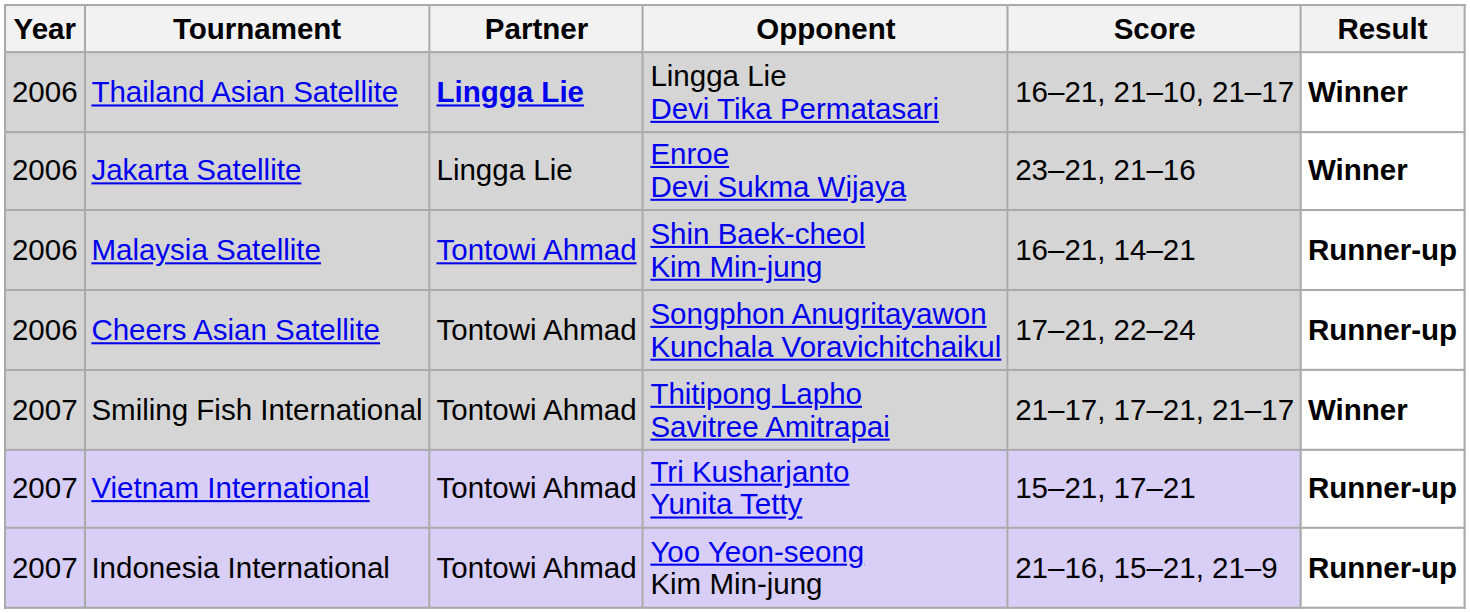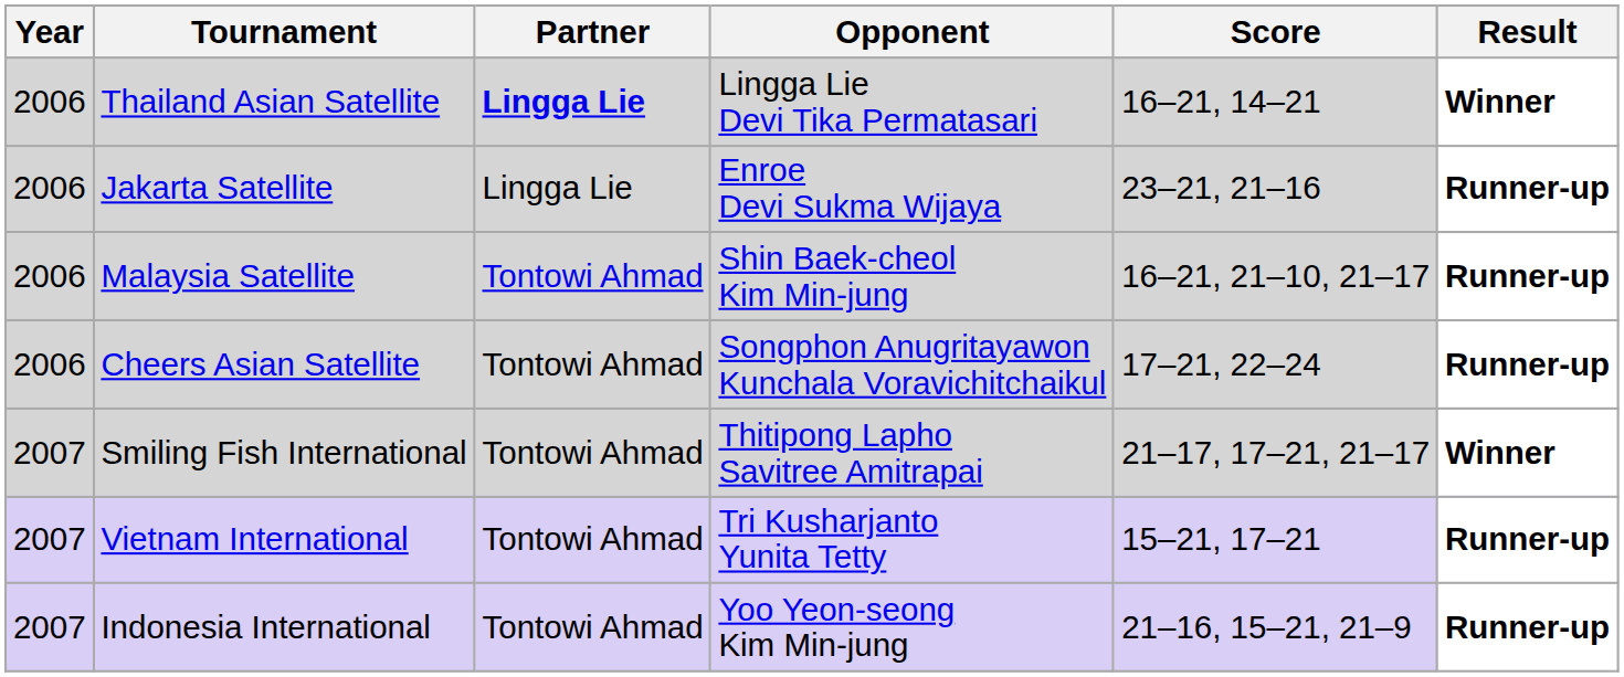 <table class="sortable wikitable" style="font-size: 90%;">
 <tr>
 <th>Year</th>
 <th>Tournament</th>
 <th>Partner</th>
 <th>Opponent</th>
 <th>Score</th>
 <th>Result</th>
 </tr>
 <tr style="background:#D5D5D5">
 <td align="center">2006</td>
 <td align="left"><a href='#'>Thailand Asian Satellite</a></td>
 <td align="left"><strong> <a href='#'>Lingga Lie</a></strong></td>
 <td align="left"> Lingga Lie<br> <a href='#'>Devi Tika Permatasari</a></td>
-<td align="left">16–21, 21–10, 21–17</td>
+<td align="left">16–21, 14–21</td>
 <td style="text-align:left; background:white"> <strong>Winner</strong></td>
 </tr>
 <tr style="background:#D5D5D5">
 <td align="center">2006</td>
 <td align="left"><a href='#'>Jakarta Satellite</a></td>
 <td align="left"> Lingga Lie</td>
 <td align="left"> <a href='#'>Enroe</a><br> <a href='#'>Devi Sukma Wijaya</a></td>
 <td align="left">23–21, 21–16</td>
-<td style="text-align:left; background:white"> <strong>Winner</strong></td>
+<td style="text-align:left; background:white"> <strong>Runner-up</strong></td>
 </tr>
 <tr style="background:#D5D5D5">
 <td align="center">2006</td>
 <td align="left"><a href='#'>Malaysia Satellite</a></td>
 <td align="left"> <a href='#'>Tontowi Ahmad</a></td>
 <td align="left"> <a href='#'>Shin Baek-cheol</a><br> <a href='#'>Kim Min-jung</a></td>
-<td align="left">16–21, 14–21</td>
+<td align="left">16–21, 21–10, 21–17</td>
 <td style="text-align:left; background:white"> <strong>Runner-up</strong></td>
 </tr>
 <tr style="background:#D5D5D5">
 <td align="center">2006</td>
 <td align="left"><a href='#'>Cheers Asian Satellite</a></td>
 <td align="left"> Tontowi Ahmad</td>
 <td align="left"> <a href='#'>Songphon Anugritayawon</a><br> <a href='#'>Kunchala Voravichitchaikul</a></td>
 <td align="left">17–21, 22–24</td>
 <td style="text-align:left; background:white"> <strong>Runner-up</strong></td>
 </tr>
 <tr style="background:#D5D5D5">
 <td align="center">2007</td>
 <td align="left">Smiling Fish International</td>
 <td align="left"> Tontowi Ahmad</td>
 <td align="left"> <a href='#'>Thitipong Lapho</a><br> <a href='#'>Savitree Amitrapai</a></td>
 <td align="left">21–17, 17–21, 21–17</td>
 <td style="text-align:left; background:white"> <strong>Winner</strong></td>
 </tr>
 <tr style="background:#D8CEF6">
 <td align="center">2007</td>
 <td align="left"><a href='#'>Vietnam International</a></td>
 <td align="left"> Tontowi Ahmad</td>
 <td align="left"> <a href='#'>Tri Kusharjanto</a><br> <a href='#'>Yunita Tetty</a></td>
 <td align="left">15–21, 17–21</td>
 <td style="text-align:left; background:white"> <strong>Runner-up</strong></td>
 </tr>
 <tr style="background:#D8CEF6">
 <td align="center">2007</td>
 <td align="left">Indonesia International</td>
 <td align="left"> Tontowi Ahmad</td>
 <td align="left"> <a href='#'>Yoo Yeon-seong</a><br> Kim Min-jung</td>
 <td align="left">21–16, 15–21, 21–9</td>
 <td style="text-align:left; background:white"> <strong>Runner-up</strong></td>
 </tr>
 </table>
